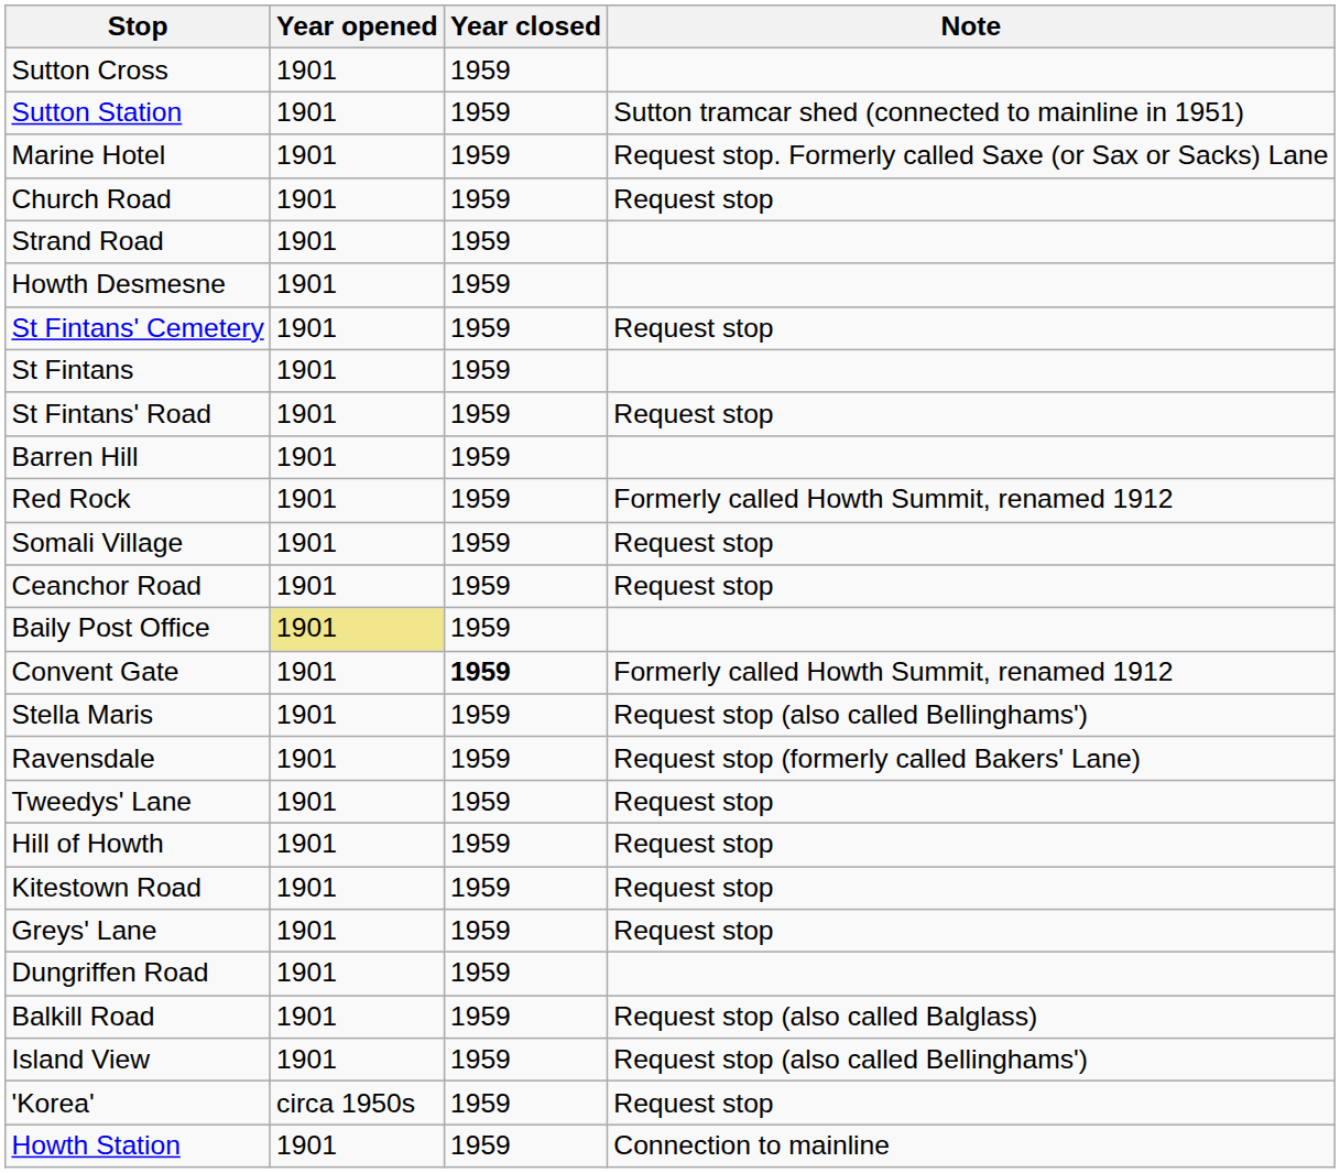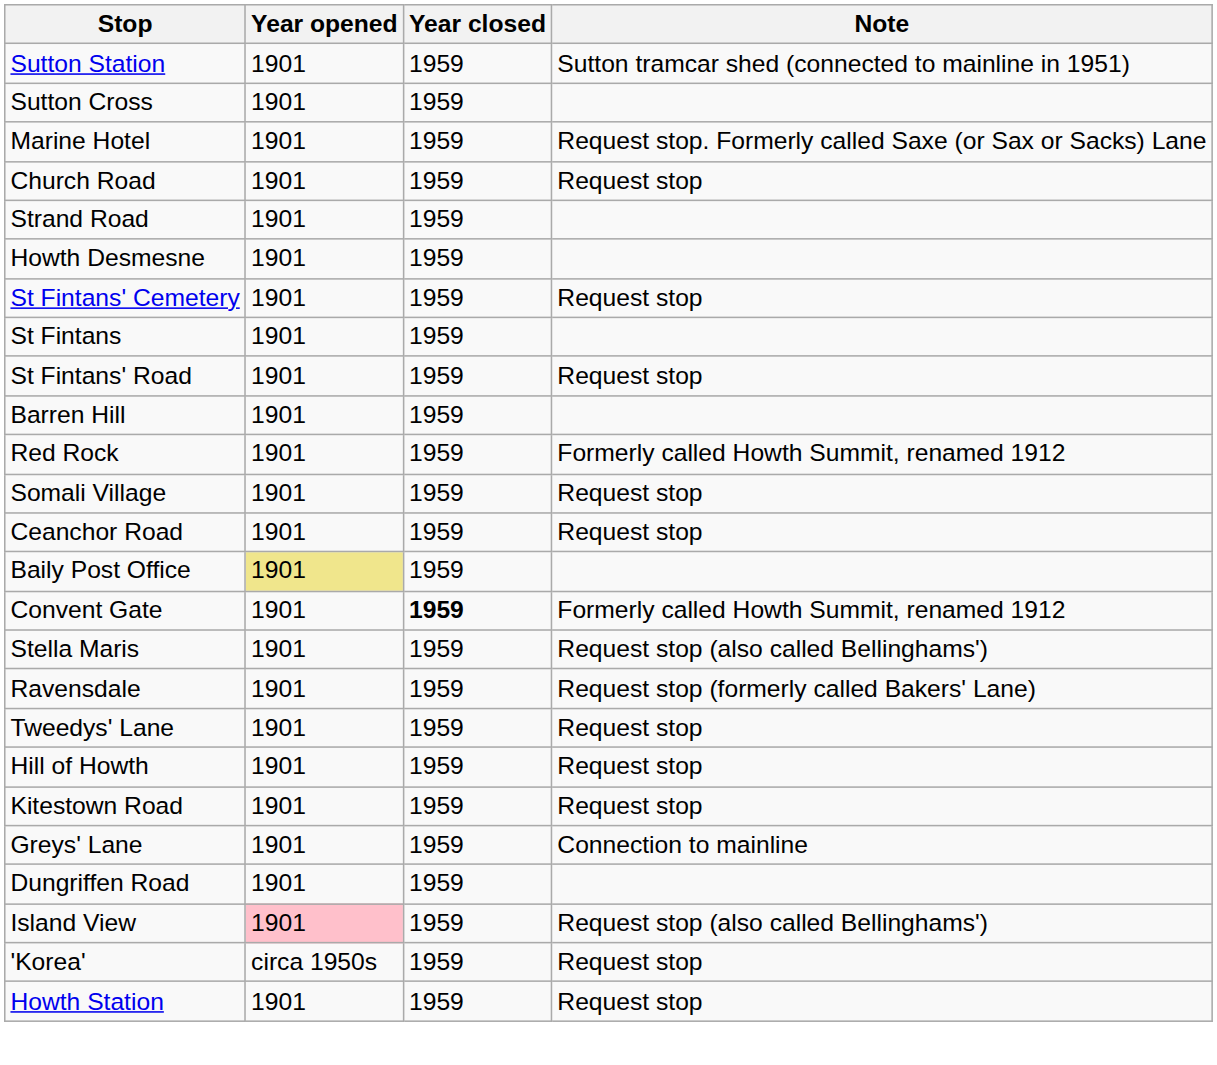 <table class="wikitable">
 <tr>
 <th>Stop</th>
 <th>Year opened</th>
 <th>Year closed</th>
 <th>Note</th>
 </tr>
 <tr>
+<td><a href='#'>Sutton Station</a></td>
+<td>1901</td>
+<td>1959</td>
+<td>Sutton tramcar shed (connected to mainline in 1951)</td>
+</tr>
+<tr>
 <td>Sutton Cross</td>
 <td>1901</td>
 <td>1959</td>
 <td></td>
-</tr>
-<tr>
-<td><a href='#'>Sutton Station</a></td>
-<td>1901</td>
-<td>1959</td>
-<td>Sutton tramcar shed (connected to mainline in 1951)</td>
 </tr>
 <tr>
 <td>Marine Hotel</td>
 <td>1901</td>
 <td>1959</td>
 <td>Request stop. Formerly called Saxe (or Sax or Sacks) Lane</td>
 </tr>
 <tr>
 <td>Church Road</td>
 <td>1901</td>
 <td>1959</td>
 <td>Request stop</td>
 </tr>
 <tr>
 <td>Strand Road</td>
 <td>1901</td>
 <td>1959</td>
 <td></td>
 </tr>
 <tr>
 <td>Howth Desmesne</td>
 <td>1901</td>
 <td>1959</td>
 <td></td>
 </tr>
 <tr>
 <td><a href='#'>St Fintans' Cemetery</a></td>
 <td>1901</td>
 <td>1959</td>
 <td>Request stop</td>
 </tr>
 <tr>
 <td>St Fintans</td>
 <td>1901</td>
 <td>1959</td>
 <td></td>
 </tr>
 <tr>
 <td>St Fintans' Road</td>
 <td>1901</td>
 <td>1959</td>
 <td>Request stop</td>
 </tr>
 <tr>
 <td>Barren Hill</td>
 <td>1901</td>
 <td>1959</td>
 <td></td>
 </tr>
 <tr>
 <td>Red Rock</td>
 <td>1901</td>
 <td>1959</td>
 <td>Formerly called Howth Summit, renamed 1912</td>
 </tr>
 <tr>
 <td>Somali Village</td>
 <td>1901</td>
 <td>1959</td>
 <td>Request stop</td>
 </tr>
 <tr>
 <td>Ceanchor Road</td>
 <td>1901</td>
 <td>1959</td>
 <td>Request stop</td>
 </tr>
 <tr>
 <td>Baily Post Office</td>
 <td style="background: khaki;">1901</td>
 <td>1959</td>
 <td></td>
 </tr>
 <tr>
 <td>Convent Gate</td>
 <td>1901</td>
 <td><strong>1959</strong></td>
 <td>Formerly called Howth Summit, renamed 1912</td>
 </tr>
 <tr>
 <td>Stella Maris</td>
 <td>1901</td>
 <td>1959</td>
 <td>Request stop (also called Bellinghams')</td>
 </tr>
 <tr>
 <td>Ravensdale</td>
 <td>1901</td>
 <td>1959</td>
 <td>Request stop (formerly called Bakers' Lane)</td>
 </tr>
 <tr>
 <td>Tweedys' Lane</td>
 <td>1901</td>
 <td>1959</td>
 <td>Request stop</td>
 </tr>
 <tr>
 <td>Hill of Howth</td>
 <td>1901</td>
 <td>1959</td>
 <td>Request stop</td>
 </tr>
 <tr>
 <td>Kitestown Road</td>
 <td>1901</td>
 <td>1959</td>
 <td>Request stop</td>
 </tr>
 <tr>
 <td>Greys' Lane</td>
 <td>1901</td>
 <td>1959</td>
-<td>Request stop</td>
+<td>Connection to mainline</td>
 </tr>
 <tr>
 <td>Dungriffen Road</td>
 <td>1901</td>
 <td>1959</td>
 <td></td>
 </tr>
 <tr>
-<td>Balkill Road</td>
-<td>1901</td>
-<td>1959</td>
-<td>Request stop (also called Balglass)</td>
-</tr>
-<tr>
 <td>Island View</td>
-<td>1901</td>
+<td style="background: pink;">1901</td>
 <td>1959</td>
 <td>Request stop (also called Bellinghams')</td>
 </tr>
 <tr>
 <td>'Korea'</td>
 <td>circa 1950s</td>
 <td>1959</td>
 <td>Request stop</td>
 </tr>
 <tr>
 <td><a href='#'>Howth Station</a></td>
 <td>1901</td>
 <td>1959</td>
-<td>Connection to mainline</td>
+<td>Request stop</td>
 </tr>
 </table>
